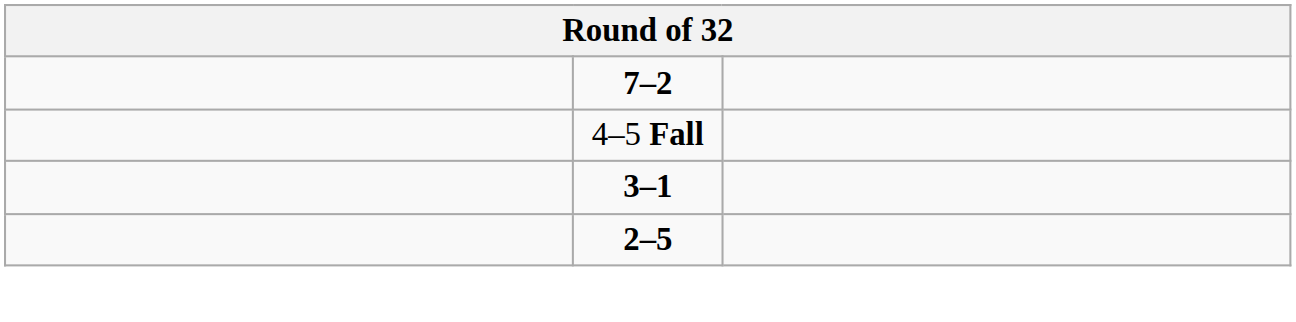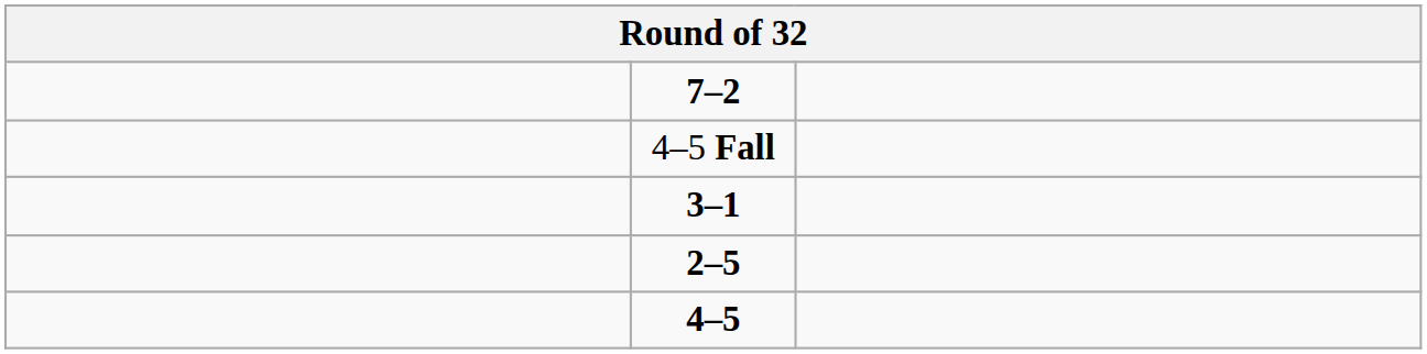 <table class="wikitable" style="text-align: center;">
 <tr>
 <th colspan=3>Round of 32</th>
 </tr>
 <tr>
 <td align=left width="270"><strong></strong></td>
 <td align=center width="65"><strong>7–2</strong></td>
 <td align=left width="270"></td>
 </tr>
 <tr>
 <td align=left></td>
 <td align=center>4–5 <strong>Fall</strong></td>
 <td align=left><strong></strong></td>
 </tr>
 <tr>
 <td align=left><strong></strong></td>
 <td align=center><strong>3–1</strong></td>
 <td align=left></td>
 </tr>
 <tr>
 <td align=left></td>
 <td align=center><strong>2–5</strong></td>
 <td align=left><strong></strong></td>
 </tr>
+<tr>
+<td align=left></td>
+<td align=center><strong>4–5</strong></td>
+<td align=left><strong></strong></td>
+</tr>
 </table>
